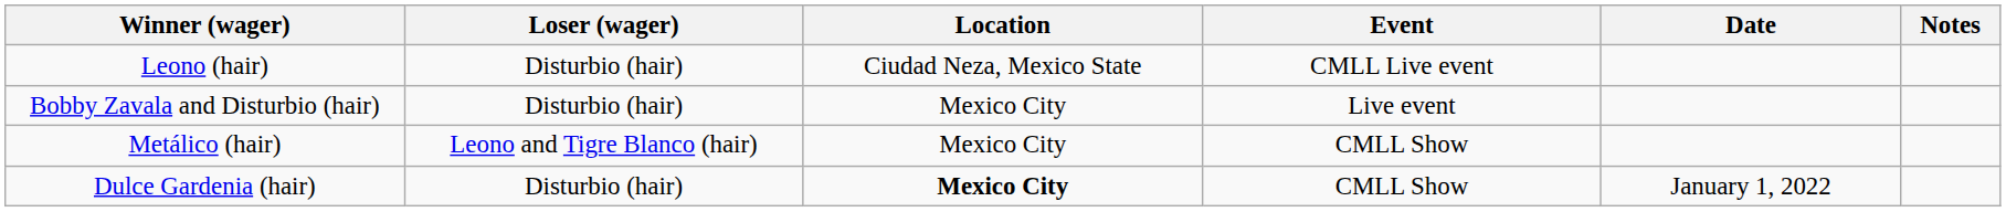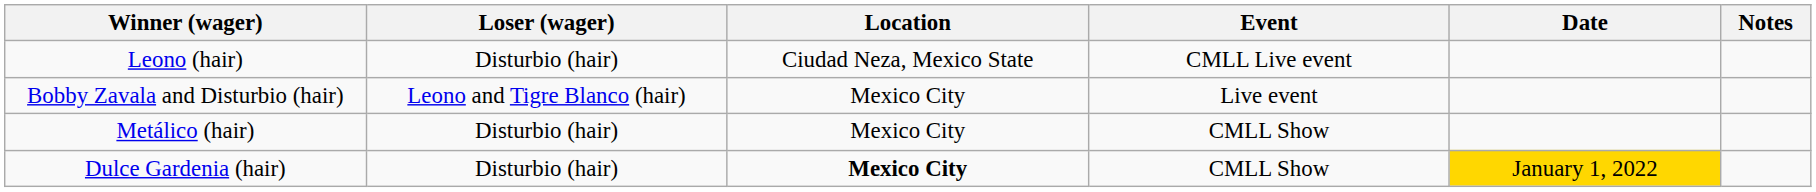 <table class="wikitable sortable" width=100%  style="text-align: center">
 <tr>
 <th width=20% scope="col">Winner (wager)</th>
 <th width=20% scope="col">Loser (wager)</th>
 <th width=20% scope="col">Location</th>
 <th width=20% scope="col">Event</th>
 <th width=15% scope="col">Date</th>
 <th class="unsortable" width=5% scope="col">Notes</th>
 </tr>
 <tr>
 <td><a href='#'>Leono</a> (hair)</td>
 <td>Disturbio (hair)</td>
 <td>Ciudad Neza, Mexico State</td>
 <td>CMLL Live event</td>
 <td></td>
 <td> </td>
 </tr>
 <tr>
 <td><a href='#'>Bobby Zavala</a> and Disturbio (hair)</td>
-<td>Disturbio (hair)</td>
+<td><a href='#'>Leono</a> and <a href='#'>Tigre Blanco</a> (hair)</td>
 <td>Mexico City</td>
 <td>Live event</td>
 <td></td>
 <td></td>
 </tr>
 <tr>
 <td><a href='#'>Metálico</a> (hair)</td>
-<td><a href='#'>Leono</a> and <a href='#'>Tigre Blanco</a> (hair)</td>
+<td>Disturbio (hair)</td>
 <td>Mexico City</td>
 <td>CMLL Show</td>
 <td></td>
 <td></td>
 </tr>
 <tr>
 <td><a href='#'>Dulce Gardenia</a> (hair)</td>
 <td>Disturbio (hair)</td>
 <td><strong>Mexico City</strong></td>
 <td>CMLL Show</td>
-<td>January 1, 2022</td>
+<td style="background: gold;">January 1, 2022</td>
 <td></td>
 </tr>
 </table>
